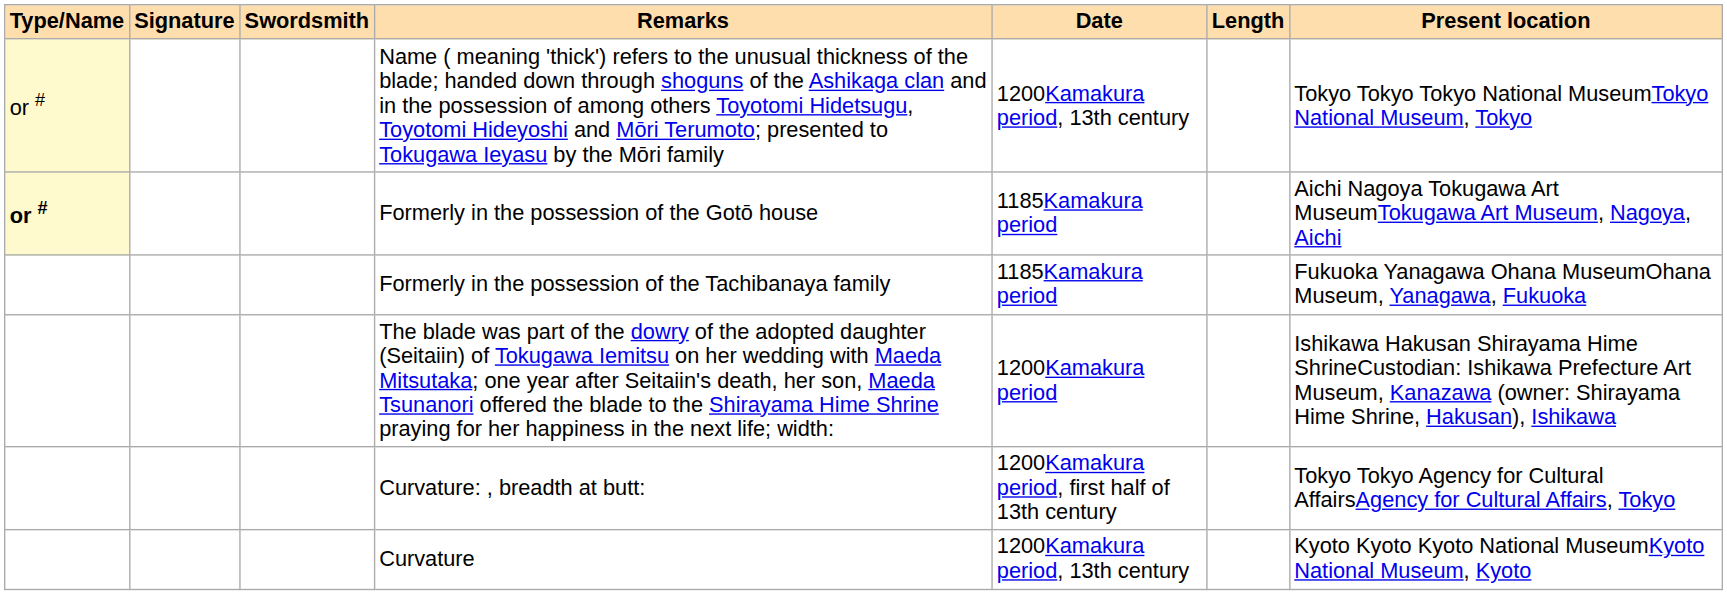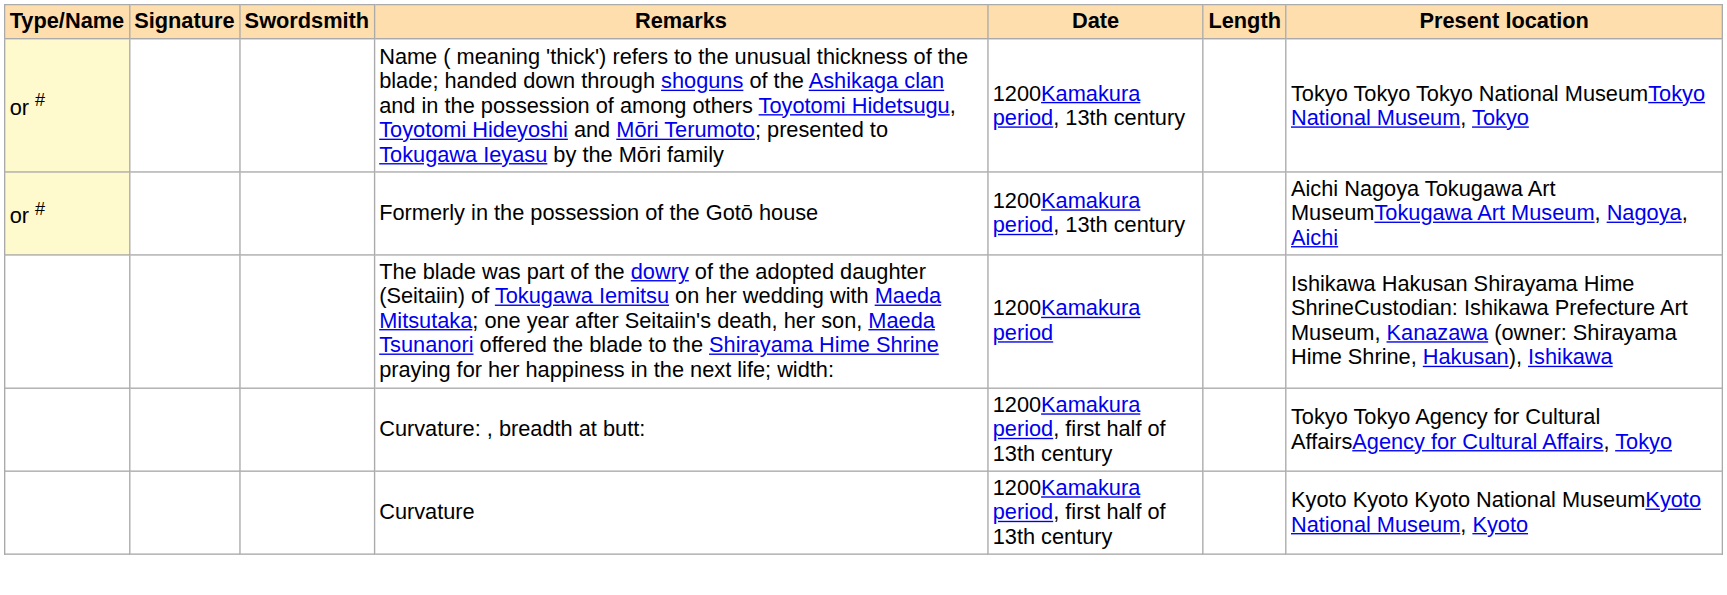 <table class="wikitable" style="width:100%; background:#fff;">
 <tr>
 <th style="background:#ffdead;">Type/Name</th>
 <th style="background:#ffdead;">Signature</th>
 <th style="background:#ffdead;">Swordsmith</th>
 <th style="background:#ffdead;">Remarks</th>
 <th style="background:#ffdead;">Date</th>
 <th style="background:#ffdead;">Length</th>
 <th style="background:#ffdead;">Present location</th>
 </tr>
 <tr>
 <td style="background:LemonChiffon;"> or <sup>#</sup></td>
 <td></td>
 <td></td>
 <td>Name ( meaning 'thick') refers to the unusual thickness of the blade; handed down through <a href='#'>shoguns</a> of the <a href='#'>Ashikaga clan</a> and in the possession of among others <a href='#'>Toyotomi Hidetsugu</a>, <a href='#'>Toyotomi Hideyoshi</a> and <a href='#'>Mōri Terumoto</a>; presented to <a href='#'>Tokugawa Ieyasu</a> by the Mōri family</td>
 <td><span>1200</span><a href='#'>Kamakura period</a>, 13th century</td>
 <td></td>
 <td><span>Tokyo Tokyo Tokyo National Museum</span><a href='#'>Tokyo National Museum</a>, <a href='#'>Tokyo</a></td>
 </tr>
 <tr>
-<td style="background:LemonChiffon;"><strong> or <sup>#</sup></strong></td>
+<td style="background:LemonChiffon;"> or <sup>#</sup></td>
 <td></td>
 <td></td>
 <td>Formerly in the possession of the Gotō house</td>
-<td><span>1185</span><a href='#'>Kamakura period</a></td>
+<td><span>1200</span><a href='#'>Kamakura period</a>, 13th century</td>
 <td></td>
 <td><span>Aichi Nagoya Tokugawa Art Museum</span><a href='#'>Tokugawa Art Museum</a>, <a href='#'>Nagoya</a>, <a href='#'>Aichi</a></td>
-</tr>
-<tr>
-<td></td>
-<td></td>
-<td></td>
-<td>Formerly in the possession of the Tachibanaya family</td>
-<td><span>1185</span><a href='#'>Kamakura period</a></td>
-<td></td>
-<td><span>Fukuoka Yanagawa Ohana Museum</span>Ohana Museum, <a href='#'>Yanagawa</a>, <a href='#'>Fukuoka</a></td>
 </tr>
 <tr>
 <td></td>
 <td></td>
 <td></td>
 <td>The blade was part of the <a href='#'>dowry</a> of the adopted daughter (Seitaiin) of <a href='#'>Tokugawa Iemitsu</a> on her wedding with <a href='#'>Maeda Mitsutaka</a>; one year after Seitaiin's death, her son, <a href='#'>Maeda Tsunanori</a> offered the blade to the <a href='#'>Shirayama Hime Shrine</a> praying for her happiness in the next life; width: </td>
 <td><span>1200</span><a href='#'>Kamakura period</a></td>
 <td></td>
 <td><span>Ishikawa Hakusan Shirayama Hime Shrine</span>Custodian: Ishikawa Prefecture Art Museum, <a href='#'>Kanazawa</a> (owner: Shirayama Hime Shrine, <a href='#'>Hakusan</a>), <a href='#'>Ishikawa</a></td>
 </tr>
 <tr>
 <td></td>
 <td></td>
 <td></td>
 <td>Curvature: , breadth at butt: </td>
 <td><span>1200</span><a href='#'>Kamakura period</a>, first half of 13th century</td>
 <td></td>
 <td><span>Tokyo Tokyo Agency for Cultural Affairs</span><a href='#'>Agency for Cultural Affairs</a>, <a href='#'>Tokyo</a></td>
 </tr>
 <tr>
 <td></td>
 <td></td>
 <td></td>
 <td>Curvature </td>
-<td><span>1200</span><a href='#'>Kamakura period</a>, 13th century</td>
+<td><span>1200</span><a href='#'>Kamakura period</a>, first half of 13th century</td>
 <td></td>
 <td><span>Kyoto Kyoto Kyoto National Museum</span><a href='#'>Kyoto National Museum</a>, <a href='#'>Kyoto</a></td>
 </tr>
 </table>
